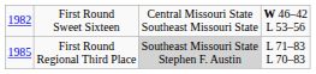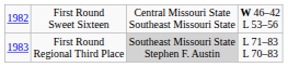 <table class="wikitable">
 <tr align="center">
 <td><a href='#'>1982</a></td>
 <td>First Round<br>Sweet Sixteen</td>
 <td>Central Missouri State<br>Southeast Missouri State</td>
 <td><strong>W</strong> 46–42<br>L 53–56</td>
 </tr>
 <tr align="center">
-<td><a href='#'>1985</a></td>
+<td><a href='#'>1983</a></td>
 <td>First Round<br>Regional Third Place</td>
 <td style="background: lightgrey;">Southeast Missouri State<br>Stephen F. Austin</td>
 <td>L 71–83<br>L 70–83</td>
 </tr>
 </table>
